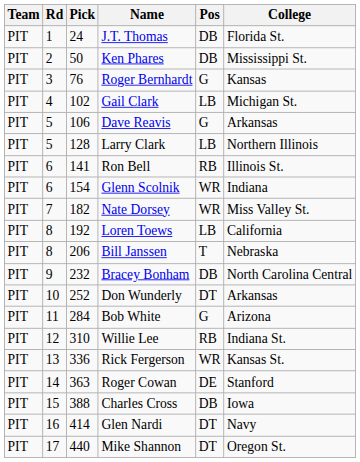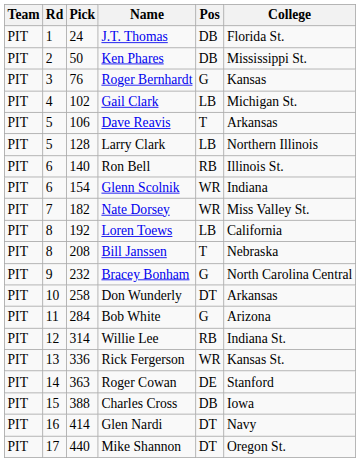 <table class="wikitable">
 <tr>
 <th>Team</th>
 <th>Rd</th>
 <th>Pick</th>
 <th>Name</th>
 <th>Pos</th>
 <th>College</th>
 </tr>
 <tr>
 <td>PIT</td>
 <td>1</td>
 <td>24</td>
 <td><a href='#'>J.T. Thomas</a></td>
 <td>DB</td>
 <td>Florida St.</td>
 </tr>
 <tr>
 <td>PIT</td>
 <td>2</td>
 <td>50</td>
 <td><a href='#'>Ken Phares</a></td>
 <td>DB</td>
 <td>Mississippi St.</td>
 </tr>
 <tr>
 <td>PIT</td>
 <td>3</td>
 <td>76</td>
 <td><a href='#'>Roger Bernhardt</a></td>
 <td>G</td>
 <td>Kansas</td>
 </tr>
 <tr>
 <td>PIT</td>
 <td>4</td>
 <td>102</td>
 <td><a href='#'>Gail Clark</a></td>
 <td>LB</td>
 <td>Michigan St.</td>
 </tr>
 <tr>
 <td>PIT</td>
 <td>5</td>
 <td>106</td>
 <td><a href='#'>Dave Reavis</a></td>
-<td>G</td>
+<td>T</td>
 <td>Arkansas</td>
 </tr>
 <tr>
 <td>PIT</td>
 <td>5</td>
 <td>128</td>
 <td>Larry Clark</td>
 <td>LB</td>
 <td>Northern Illinois</td>
 </tr>
 <tr>
 <td>PIT</td>
 <td>6</td>
-<td>141</td>
+<td>140</td>
 <td>Ron Bell</td>
 <td>RB</td>
 <td>Illinois St.</td>
 </tr>
 <tr>
 <td>PIT</td>
 <td>6</td>
 <td>154</td>
 <td><a href='#'>Glenn Scolnik</a></td>
 <td>WR</td>
 <td>Indiana</td>
 </tr>
 <tr>
 <td>PIT</td>
 <td>7</td>
 <td>182</td>
 <td><a href='#'>Nate Dorsey</a></td>
 <td>WR</td>
 <td>Miss Valley St.</td>
 </tr>
 <tr>
 <td>PIT</td>
 <td>8</td>
 <td>192</td>
 <td><a href='#'>Loren Toews</a></td>
 <td>LB</td>
 <td>California</td>
 </tr>
 <tr>
 <td>PIT</td>
 <td>8</td>
-<td>206</td>
+<td>208</td>
 <td><a href='#'>Bill Janssen</a></td>
 <td>T</td>
 <td>Nebraska</td>
 </tr>
 <tr>
 <td>PIT</td>
 <td>9</td>
 <td>232</td>
 <td><a href='#'>Bracey Bonham</a></td>
-<td>DB</td>
+<td>G</td>
 <td>North Carolina Central</td>
 </tr>
 <tr>
 <td>PIT</td>
 <td>10</td>
-<td>252</td>
+<td>258</td>
 <td>Don Wunderly</td>
 <td>DT</td>
 <td>Arkansas</td>
 </tr>
 <tr>
 <td>PIT</td>
 <td>11</td>
 <td>284</td>
 <td>Bob White</td>
 <td>G</td>
 <td>Arizona</td>
 </tr>
 <tr>
 <td>PIT</td>
 <td>12</td>
-<td>310</td>
+<td>314</td>
 <td>Willie Lee</td>
 <td>RB</td>
 <td>Indiana St.</td>
 </tr>
 <tr>
 <td>PIT</td>
 <td>13</td>
 <td>336</td>
 <td>Rick Fergerson</td>
 <td>WR</td>
 <td>Kansas St.</td>
 </tr>
 <tr>
 <td>PIT</td>
 <td>14</td>
 <td>363</td>
 <td>Roger Cowan</td>
 <td>DE</td>
 <td>Stanford</td>
 </tr>
 <tr>
 <td>PIT</td>
 <td>15</td>
 <td>388</td>
 <td>Charles Cross</td>
 <td>DB</td>
 <td>Iowa</td>
 </tr>
 <tr>
 <td>PIT</td>
 <td>16</td>
 <td>414</td>
 <td>Glen Nardi</td>
 <td>DT</td>
 <td>Navy</td>
 </tr>
 <tr>
 <td>PIT</td>
 <td>17</td>
 <td>440</td>
 <td>Mike Shannon</td>
 <td>DT</td>
 <td>Oregon St.</td>
 </tr>
 </table>
